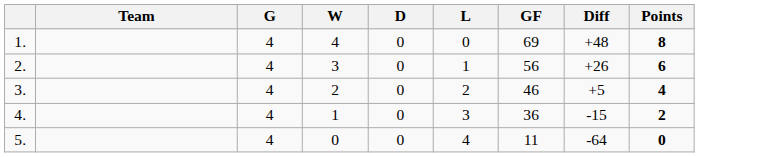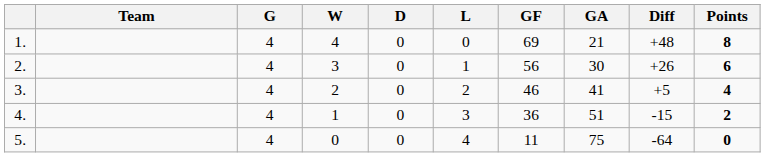 <table class=wikitable style="text-align:center">
 <tr bgcolor="#DCDCDC">
 <th width="25"></th>
 <th width="200">Team</th>
 <th width="60">G</th>
 <th width="60">W</th>
 <th width="60">D</th>
 <th width="60">L</th>
 <th width="60">GF</th>
+<th width="60">GA</th>
 <th width="60">Diff</th>
 <th width="60">Points</th>
 </tr>
 <tr bgcolor=>
 <td>1.</td>
 <td align=left></td>
 <td>4</td>
 <td>4</td>
 <td>0</td>
 <td>0</td>
 <td>69</td>
+<td>21</td>
 <td>+48</td>
 <td><strong>8</strong></td>
 </tr>
 <tr bgcolor=>
 <td>2.</td>
 <td align=left></td>
 <td>4</td>
 <td>3</td>
 <td>0</td>
 <td>1</td>
 <td>56</td>
+<td>30</td>
 <td>+26</td>
 <td><strong>6</strong></td>
 </tr>
 <tr bgcolor=>
 <td>3.</td>
 <td align=left></td>
 <td>4</td>
 <td>2</td>
 <td>0</td>
 <td>2</td>
 <td>46</td>
+<td>41</td>
 <td>+5</td>
 <td><strong>4</strong></td>
 </tr>
 <tr bgcolor=>
 <td>4.</td>
 <td align=left></td>
 <td>4</td>
 <td>1</td>
 <td>0</td>
 <td>3</td>
 <td>36</td>
+<td>51</td>
 <td>-15</td>
 <td><strong>2</strong></td>
 </tr>
 <tr bgcolor=>
 <td>5.</td>
 <td align=left></td>
 <td>4</td>
 <td>0</td>
 <td>0</td>
 <td>4</td>
 <td>11</td>
+<td>75</td>
 <td>-64</td>
 <td><strong>0</strong></td>
 </tr>
 </table>
